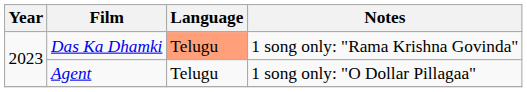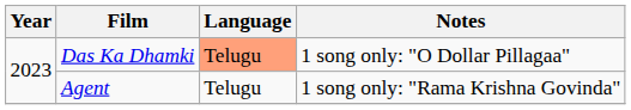 <table class="wikitable sortable">
 <tr>
 <th>Year</th>
 <th>Film</th>
 <th>Language</th>
 <th>Notes</th>
 </tr>
 <tr>
 <td rowspan="2">2023</td>
 <td><em><a href='#'>Das Ka Dhamki</a></em></td>
 <td style="background: lightsalmon;">Telugu</td>
-<td>1 song only: "Rama Krishna Govinda"</td>
+<td>1 song only: "O Dollar Pillagaa"</td>
 </tr>
 <tr>
 <td><em><a href='#'>Agent</a></em></td>
 <td>Telugu</td>
-<td>1 song only: "O Dollar Pillagaa"</td>
+<td>1 song only: "Rama Krishna Govinda"</td>
 </tr>
 <tr>
 </tr>
 </table>
